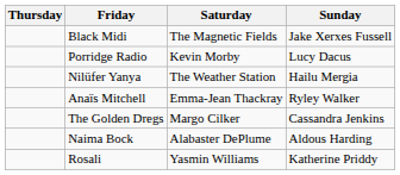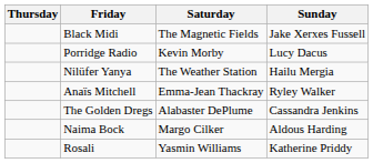 <table class="wikitable">
 <tr>
 <th>Thursday</th>
 <th>Friday</th>
 <th>Saturday</th>
 <th>Sunday</th>
 </tr>
 <tr>
 <td></td>
 <td>Black Midi</td>
 <td>The Magnetic Fields</td>
 <td>Jake Xerxes Fussell</td>
 </tr>
 <tr>
 <td></td>
 <td>Porridge Radio</td>
 <td>Kevin Morby</td>
 <td>Lucy Dacus</td>
 </tr>
 <tr>
 <td></td>
 <td>Nilüfer Yanya</td>
 <td>The Weather Station</td>
 <td>Hailu Mergia</td>
 </tr>
 <tr>
 <td></td>
 <td>Anaïs Mitchell</td>
 <td>Emma-Jean Thackray</td>
 <td>Ryley Walker</td>
 </tr>
 <tr>
 <td></td>
 <td>The Golden Dregs</td>
-<td>Margo Cilker</td>
+<td>Alabaster DePlume</td>
 <td>Cassandra Jenkins</td>
 </tr>
 <tr>
 <td></td>
 <td>Naima Bock</td>
-<td>Alabaster DePlume</td>
+<td>Margo Cilker</td>
 <td>Aldous Harding</td>
 </tr>
 <tr>
 <td></td>
 <td>Rosali</td>
 <td>Yasmin Williams</td>
 <td>Katherine Priddy</td>
 </tr>
 </table>
